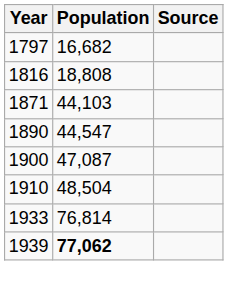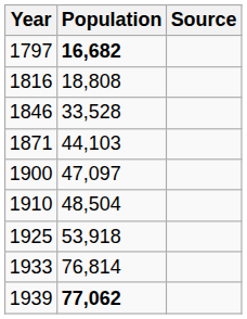 <table class="wikitable">
 <tr>
 <th>Year</th>
 <th>Population</th>
 <th>Source</th>
 </tr>
 <tr>
 <td>1797</td>
-<td>16,682</td>
+<td><strong>16,682</strong></td>
 <td></td>
 </tr>
 <tr>
 <td>1816</td>
 <td>18,808</td>
 <td></td>
 </tr>
 <tr>
+<td>1846</td>
+<td>33,528</td>
+<td></td>
+</tr>
+<tr>
 <td>1871</td>
 <td>44,103</td>
 <td></td>
 </tr>
 <tr>
-<td>1890</td>
-<td>44,547</td>
-<td></td>
-</tr>
-<tr>
 <td>1900</td>
-<td>47,087</td>
+<td>47,097</td>
 <td></td>
 </tr>
 <tr>
 <td>1910</td>
 <td>48,504</td>
+<td></td>
+</tr>
+<tr>
+<td>1925</td>
+<td>53,918</td>
 <td></td>
 </tr>
 <tr>
 <td>1933</td>
 <td>76,814</td>
 <td></td>
 </tr>
 <tr>
 <td>1939</td>
 <td><strong>77,062</strong></td>
 <td></td>
 </tr>
 </table>
